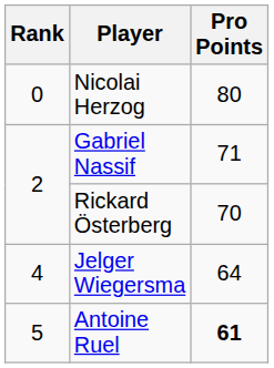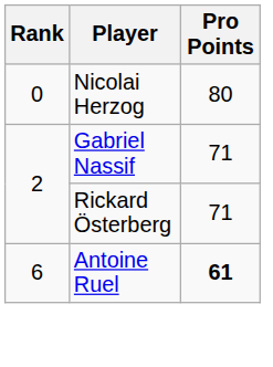 <table class="wikitable" width=30%>
 <tr>
 <th>Rank</th>
 <th>Player</th>
 <th>Pro Points</th>
 </tr>
 <tr>
 <td align=center>0</td>
 <td> Nicolai Herzog</td>
 <td align=center>80</td>
 </tr>
 <tr>
 <td align=center rowspan=2>2</td>
 <td> <a href='#'>Gabriel Nassif</a></td>
 <td align=center>71</td>
 </tr>
 <tr>
 <td> Rickard Österberg</td>
-<td align=center>70</td>
+<td align=center>71</td>
 </tr>
 <tr>
-<td align=center>4</td>
-<td> <a href='#'>Jelger Wiegersma</a></td>
-<td align=center>64</td>
-</tr>
-<tr>
-<td align=center>5</td>
+<td align=center>6</td>
 <td> <a href='#'>Antoine Ruel</a></td>
 <td align=center><strong>61</strong></td>
 </tr>
 </table>
